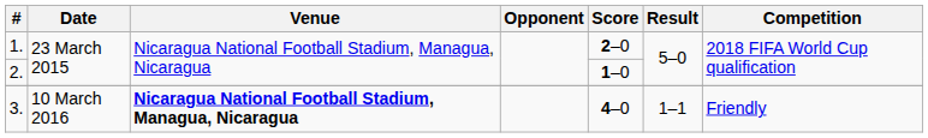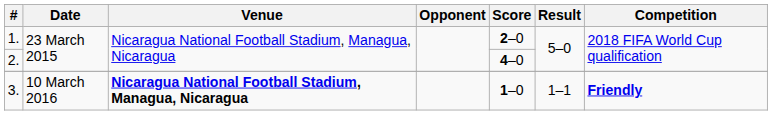 <table class="wikitable">
 <tr>
 <th>#</th>
 <th>Date</th>
 <th>Venue</th>
 <th>Opponent</th>
 <th>Score</th>
 <th>Result</th>
 <th>Competition</th>
 </tr>
 <tr>
 <td>1.</td>
 <td rowspan="2">23 March 2015</td>
 <td rowspan="2"><a href='#'>Nicaragua National Football Stadium</a>, <a href='#'>Managua</a>, <a href='#'>Nicaragua</a></td>
 <td rowspan="2"></td>
 <td style="text-align:center;"><strong>2</strong>–0</td>
 <td rowspan="2" style="text-align:center;">5–0</td>
 <td rowspan="2"><a href='#'>2018 FIFA World Cup qualification</a></td>
 </tr>
 <tr>
 <td>2.</td>
-<td align=center><strong>1</strong>–0</td>
+<td style="text-align:center;"><strong>4</strong>–0</td>
 </tr>
 <tr>
 </tr>
 <tr>
 <td>3.</td>
 <td>10 March 2016</td>
 <td><strong><a href='#'>Nicaragua National Football Stadium</a>, Managua, Nicaragua</strong></td>
 <td></td>
-<td style="text-align:center;"><strong>4</strong>–0</td>
+<td align=center><strong>1</strong>–0</td>
 <td align=center>1–1</td>
-<td><a href='#'>Friendly</a></td>
+<td><strong><a href='#'>Friendly</a></strong></td>
 </tr>
 </table>
